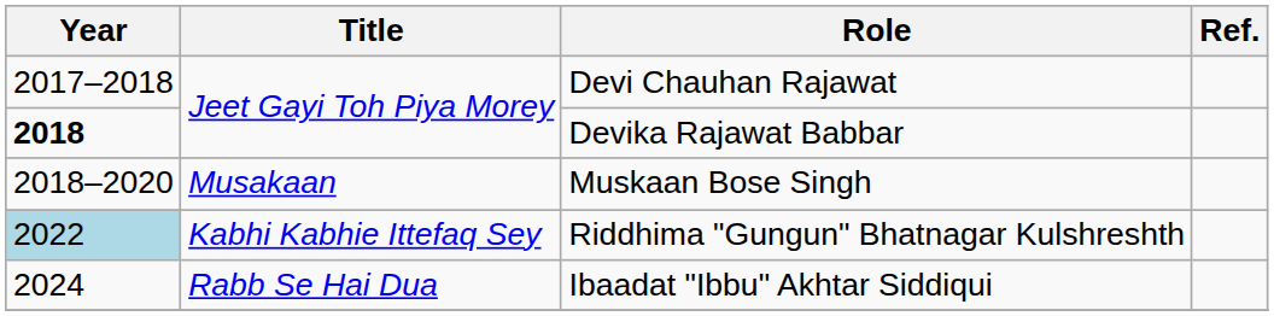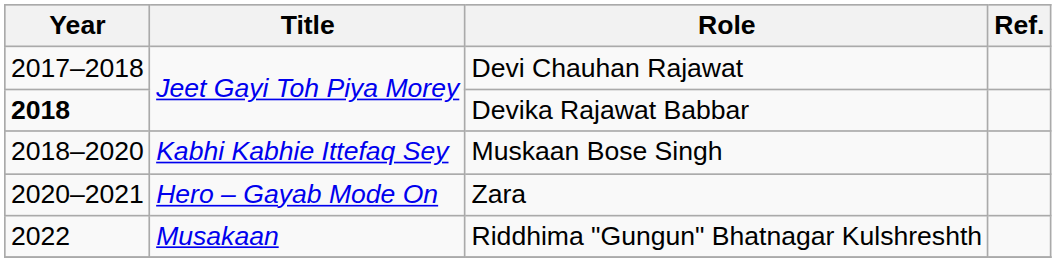 <table class="wikitable sortable">
 <tr>
 <th>Year</th>
 <th>Title</th>
 <th>Role</th>
 <th class="unsortable">Ref.</th>
 </tr>
 <tr>
 <td>2017–2018</td>
 <td rowspan="2"><em><a href='#'>Jeet Gayi Toh Piya Morey</a></em></td>
 <td>Devi Chauhan Rajawat</td>
 <td></td>
 </tr>
 <tr>
 <td><strong>2018</strong></td>
 <td>Devika Rajawat Babbar</td>
 <td></td>
 </tr>
 <tr>
 <td>2018–2020</td>
-<td><em><a href='#'>Musakaan</a></em></td>
+<td><em><a href='#'>Kabhi Kabhie Ittefaq Sey</a></em></td>
 <td>Muskaan Bose Singh</td>
 <td></td>
 </tr>
 <tr>
-<td style="background: lightblue;">2022</td>
-<td><em><a href='#'>Kabhi Kabhie Ittefaq Sey</a></em></td>
-<td>Riddhima "Gungun" Bhatnagar Kulshreshth</td>
+<td>2020–2021</td>
+<td><em><a href='#'>Hero – Gayab Mode On</a></em></td>
+<td>Zara</td>
 <td></td>
 </tr>
 <tr>
-<td>2024</td>
-<td><em><a href='#'>Rabb Se Hai Dua</a></em></td>
-<td>Ibaadat "Ibbu" Akhtar Siddiqui</td>
+<td>2022</td>
+<td><em><a href='#'>Musakaan</a></em></td>
+<td>Riddhima "Gungun" Bhatnagar Kulshreshth</td>
 <td></td>
 </tr>
 <tr>
 </tr>
 </table>
